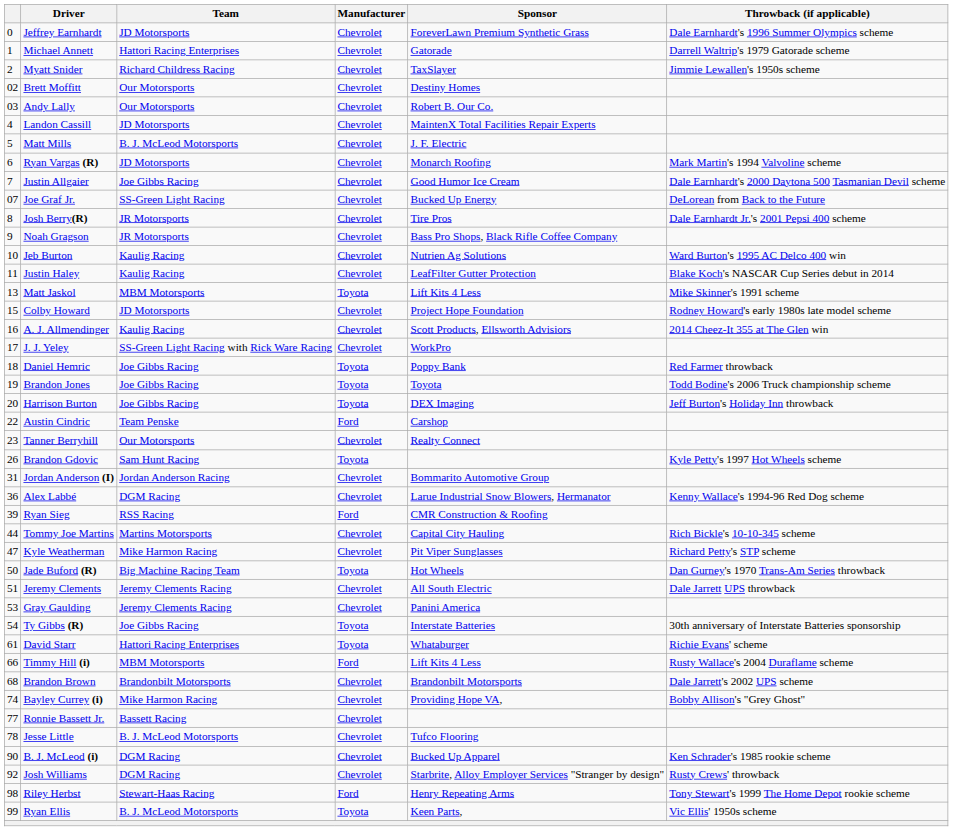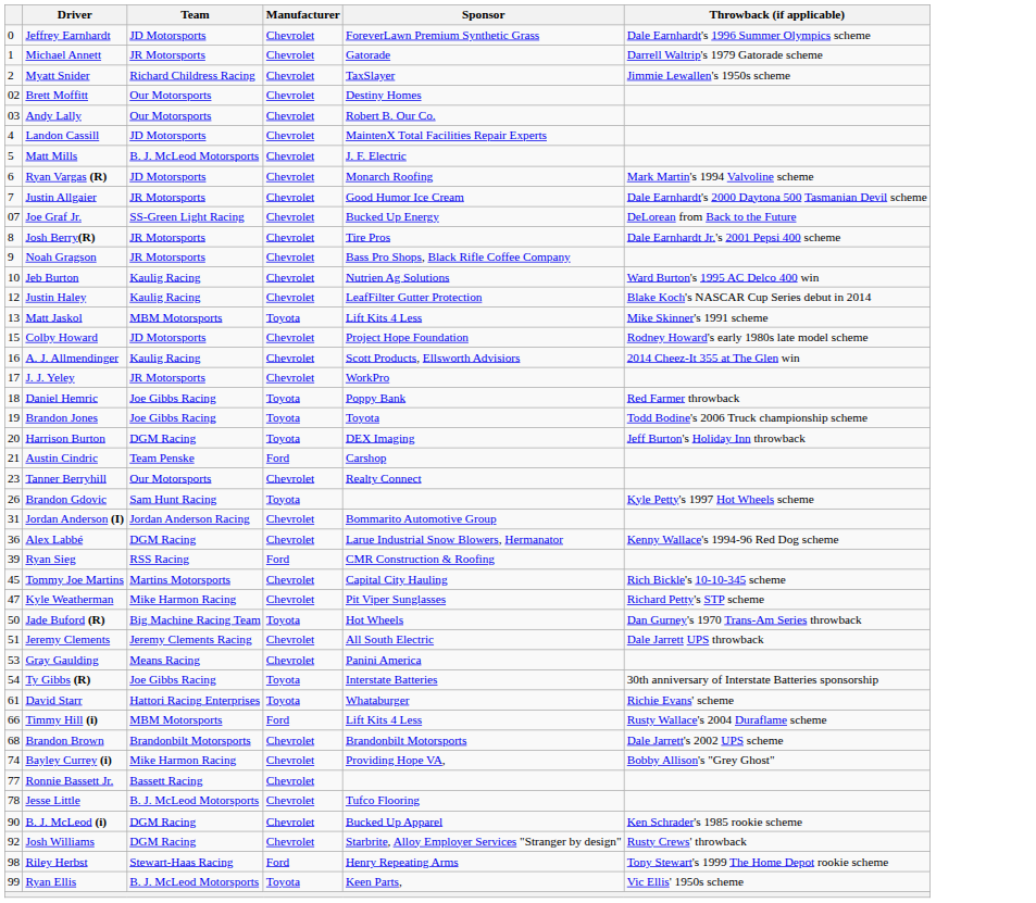 <table class="wikitable" style="font-size:95%">
 <tr>
 <th></th>
 <th>Driver</th>
 <th>Team</th>
 <th>Manufacturer</th>
 <th>Sponsor</th>
 <th>Throwback (if applicable)</th>
 </tr>
 <tr>
 <td>0</td>
 <td><a href='#'>Jeffrey Earnhardt</a></td>
 <td><a href='#'>JD Motorsports</a></td>
 <td><a href='#'>Chevrolet</a></td>
 <td><a href='#'>ForeverLawn Premium Synthetic Grass</a></td>
 <td><a href='#'>Dale Earnhardt</a>'s <a href='#'>1996 Summer Olympics</a> scheme</td>
 </tr>
 <tr>
 <td>1</td>
 <td><a href='#'>Michael Annett</a></td>
-<td><a href='#'>Hattori Racing Enterprises</a></td>
+<td><a href='#'>JR Motorsports</a></td>
 <td><a href='#'>Chevrolet</a></td>
 <td><a href='#'>Gatorade</a></td>
 <td><a href='#'>Darrell Waltrip</a>'s 1979 Gatorade scheme</td>
 </tr>
 <tr>
 <td>2</td>
 <td><a href='#'>Myatt Snider</a></td>
 <td><a href='#'>Richard Childress Racing</a></td>
 <td><a href='#'>Chevrolet</a></td>
 <td><a href='#'>TaxSlayer</a></td>
 <td><a href='#'>Jimmie Lewallen</a>'s 1950s scheme</td>
 </tr>
 <tr>
 <td>02</td>
 <td><a href='#'>Brett Moffitt</a></td>
 <td><a href='#'>Our Motorsports</a></td>
 <td><a href='#'>Chevrolet</a></td>
 <td><a href='#'>Destiny Homes</a></td>
 <td></td>
 </tr>
 <tr>
 <td>03</td>
 <td><a href='#'>Andy Lally</a></td>
 <td><a href='#'>Our Motorsports</a></td>
 <td><a href='#'>Chevrolet</a></td>
 <td><a href='#'>Robert B. Our Co.</a></td>
 <td></td>
 </tr>
 <tr>
 <td>4</td>
 <td><a href='#'>Landon Cassill</a></td>
 <td><a href='#'>JD Motorsports</a></td>
 <td><a href='#'>Chevrolet</a></td>
 <td><a href='#'>MaintenX Total Facilities Repair Experts</a></td>
 <td></td>
 </tr>
 <tr>
 <td>5</td>
 <td><a href='#'>Matt Mills</a></td>
 <td><a href='#'>B. J. McLeod Motorsports</a></td>
 <td><a href='#'>Chevrolet</a></td>
 <td><a href='#'>J. F. Electric</a></td>
 <td></td>
 </tr>
 <tr>
 <td>6</td>
 <td><a href='#'>Ryan Vargas</a> <strong>(R)</strong></td>
 <td><a href='#'>JD Motorsports</a></td>
 <td><a href='#'>Chevrolet</a></td>
 <td><a href='#'>Monarch Roofing</a></td>
 <td><a href='#'>Mark Martin</a>'s 1994 <a href='#'>Valvoline</a> scheme</td>
 </tr>
 <tr>
 <td>7</td>
 <td><a href='#'>Justin Allgaier</a></td>
-<td><a href='#'>Joe Gibbs Racing</a></td>
+<td><a href='#'>JR Motorsports</a></td>
 <td><a href='#'>Chevrolet</a></td>
 <td><a href='#'>Good Humor Ice Cream</a></td>
 <td><a href='#'>Dale Earnhardt</a>'s <a href='#'>2000 Daytona 500</a> <a href='#'>Tasmanian Devil</a> scheme</td>
 </tr>
 <tr>
 <td>07</td>
 <td><a href='#'>Joe Graf Jr.</a></td>
 <td><a href='#'>SS-Green Light Racing</a></td>
 <td><a href='#'>Chevrolet</a></td>
 <td><a href='#'>Bucked Up Energy</a></td>
 <td><a href='#'>DeLorean</a> from <a href='#'>Back to the Future</a></td>
 </tr>
 <tr>
 <td>8</td>
 <td><a href='#'>Josh Berry</a><strong>(R)</strong></td>
 <td><a href='#'>JR Motorsports</a></td>
 <td><a href='#'>Chevrolet</a></td>
 <td><a href='#'>Tire Pros</a></td>
 <td><a href='#'>Dale Earnhardt Jr.</a>'s <a href='#'>2001 Pepsi 400</a> scheme</td>
 </tr>
 <tr>
 <td>9</td>
 <td><a href='#'>Noah Gragson</a></td>
 <td><a href='#'>JR Motorsports</a></td>
 <td><a href='#'>Chevrolet</a></td>
 <td><a href='#'>Bass Pro Shops</a>, <a href='#'>Black Rifle Coffee Company</a></td>
 <td></td>
 </tr>
 <tr>
 <td>10</td>
 <td><a href='#'>Jeb Burton</a></td>
 <td><a href='#'>Kaulig Racing</a></td>
 <td><a href='#'>Chevrolet</a></td>
 <td><a href='#'>Nutrien Ag Solutions</a></td>
 <td><a href='#'>Ward Burton</a>'s <a href='#'>1995 AC Delco 400</a> win</td>
 </tr>
 <tr>
-<td>11</td>
+<td>12</td>
 <td><a href='#'>Justin Haley</a></td>
 <td><a href='#'>Kaulig Racing</a></td>
 <td><a href='#'>Chevrolet</a></td>
 <td><a href='#'>LeafFilter Gutter Protection</a></td>
 <td><a href='#'>Blake Koch</a>'s NASCAR Cup Series debut in 2014</td>
 </tr>
 <tr>
 <td>13</td>
 <td><a href='#'>Matt Jaskol</a></td>
 <td><a href='#'>MBM Motorsports</a></td>
 <td><a href='#'>Toyota</a></td>
 <td><a href='#'>Lift Kits 4 Less</a></td>
 <td><a href='#'>Mike Skinner</a>'s 1991 scheme</td>
 </tr>
 <tr>
 <td>15</td>
 <td><a href='#'>Colby Howard</a></td>
 <td><a href='#'>JD Motorsports</a></td>
 <td><a href='#'>Chevrolet</a></td>
 <td><a href='#'>Project Hope Foundation</a></td>
 <td><a href='#'>Rodney Howard</a>'s early 1980s late model scheme</td>
 </tr>
 <tr>
 <td>16</td>
 <td><a href='#'>A. J. Allmendinger</a></td>
 <td><a href='#'>Kaulig Racing</a></td>
 <td><a href='#'>Chevrolet</a></td>
 <td><a href='#'>Scott Products</a>, <a href='#'>Ellsworth Advisiors</a></td>
 <td><a href='#'>2014 Cheez-It 355 at The Glen</a> win</td>
 </tr>
 <tr>
 <td>17</td>
 <td><a href='#'>J. J. Yeley</a></td>
-<td><a href='#'>SS-Green Light Racing</a> with <a href='#'>Rick Ware Racing</a></td>
+<td><a href='#'>JR Motorsports</a></td>
 <td><a href='#'>Chevrolet</a></td>
 <td><a href='#'>WorkPro</a></td>
 <td></td>
 </tr>
 <tr>
 <td>18</td>
 <td><a href='#'>Daniel Hemric</a></td>
 <td><a href='#'>Joe Gibbs Racing</a></td>
 <td><a href='#'>Toyota</a></td>
 <td><a href='#'>Poppy Bank</a></td>
 <td><a href='#'>Red Farmer</a> throwback</td>
 </tr>
 <tr>
 <td>19</td>
 <td><a href='#'>Brandon Jones</a></td>
 <td><a href='#'>Joe Gibbs Racing</a></td>
 <td><a href='#'>Toyota</a></td>
 <td><a href='#'>Toyota</a></td>
 <td><a href='#'>Todd Bodine</a>'s 2006 Truck championship scheme</td>
 </tr>
 <tr>
 <td>20</td>
 <td><a href='#'>Harrison Burton</a></td>
-<td><a href='#'>Joe Gibbs Racing</a></td>
+<td><a href='#'>DGM Racing</a></td>
 <td><a href='#'>Toyota</a></td>
 <td><a href='#'>DEX Imaging</a></td>
 <td><a href='#'>Jeff Burton</a>'s <a href='#'>Holiday Inn</a> throwback</td>
 </tr>
 <tr>
-<td>22</td>
+<td>21</td>
 <td><a href='#'>Austin Cindric</a></td>
 <td><a href='#'>Team Penske</a></td>
 <td><a href='#'>Ford</a></td>
 <td><a href='#'>Carshop</a></td>
 <td></td>
 </tr>
 <tr>
 <td>23</td>
 <td><a href='#'>Tanner Berryhill</a></td>
 <td><a href='#'>Our Motorsports</a></td>
 <td><a href='#'>Chevrolet</a></td>
 <td><a href='#'>Realty Connect</a></td>
 <td></td>
 </tr>
 <tr>
 <td>26</td>
 <td><a href='#'>Brandon Gdovic</a></td>
 <td><a href='#'>Sam Hunt Racing</a></td>
 <td><a href='#'>Toyota</a></td>
 <td></td>
 <td><a href='#'>Kyle Petty</a>'s 1997 <a href='#'>Hot Wheels</a> scheme</td>
 </tr>
 <tr>
 <td>31</td>
 <td><a href='#'>Jordan Anderson</a> <strong>(I)</strong></td>
 <td><a href='#'>Jordan Anderson Racing</a></td>
 <td><a href='#'>Chevrolet</a></td>
 <td><a href='#'>Bommarito Automotive Group</a></td>
 <td></td>
 </tr>
 <tr>
 <td>36</td>
 <td><a href='#'>Alex Labbé</a></td>
 <td><a href='#'>DGM Racing</a></td>
 <td><a href='#'>Chevrolet</a></td>
 <td><a href='#'>Larue Industrial Snow Blowers</a>, <a href='#'>Hermanator</a></td>
 <td><a href='#'>Kenny Wallace</a>'s 1994-96 Red Dog scheme</td>
 </tr>
 <tr>
 <td>39</td>
 <td><a href='#'>Ryan Sieg</a></td>
 <td><a href='#'>RSS Racing</a></td>
 <td><a href='#'>Ford</a></td>
 <td><a href='#'>CMR Construction & Roofing</a></td>
 <td></td>
 </tr>
 <tr>
-<td>44</td>
+<td>45</td>
 <td><a href='#'>Tommy Joe Martins</a></td>
 <td><a href='#'>Martins Motorsports</a></td>
 <td><a href='#'>Chevrolet</a></td>
 <td><a href='#'>Capital City Hauling</a></td>
 <td><a href='#'>Rich Bickle</a>'s <a href='#'>10-10-345</a> scheme</td>
 </tr>
 <tr>
 <td>47</td>
 <td><a href='#'>Kyle Weatherman</a></td>
 <td><a href='#'>Mike Harmon Racing</a></td>
 <td><a href='#'>Chevrolet</a></td>
 <td><a href='#'>Pit Viper Sunglasses</a></td>
 <td><a href='#'>Richard Petty</a>'s <a href='#'>STP</a> scheme</td>
 </tr>
 <tr>
 <td>50</td>
 <td><a href='#'>Jade Buford</a> <strong>(R)</strong></td>
 <td><a href='#'>Big Machine Racing Team</a></td>
 <td><a href='#'>Toyota</a></td>
 <td><a href='#'>Hot Wheels</a></td>
 <td><a href='#'>Dan Gurney</a>'s 1970 <a href='#'>Trans-Am Series</a> throwback</td>
 </tr>
 <tr>
 <td>51</td>
 <td><a href='#'>Jeremy Clements</a></td>
 <td><a href='#'>Jeremy Clements Racing</a></td>
 <td><a href='#'>Chevrolet</a></td>
 <td><a href='#'>All South Electric</a></td>
 <td><a href='#'>Dale Jarrett</a> <a href='#'>UPS</a> throwback</td>
 </tr>
 <tr>
 <td>53</td>
 <td><a href='#'>Gray Gaulding</a></td>
-<td><a href='#'>Jeremy Clements Racing</a></td>
+<td><a href='#'>Means Racing</a></td>
 <td><a href='#'>Chevrolet</a></td>
 <td><a href='#'>Panini America</a></td>
 <td></td>
 </tr>
 <tr>
 <td>54</td>
 <td><a href='#'>Ty Gibbs</a> <strong>(R)</strong></td>
 <td><a href='#'>Joe Gibbs Racing</a></td>
 <td><a href='#'>Toyota</a></td>
 <td><a href='#'>Interstate Batteries</a></td>
 <td>30th anniversary of Interstate Batteries sponsorship</td>
 </tr>
 <tr>
 <td>61</td>
 <td><a href='#'>David Starr</a></td>
 <td><a href='#'>Hattori Racing Enterprises</a></td>
 <td><a href='#'>Toyota</a></td>
 <td><a href='#'>Whataburger</a></td>
 <td><a href='#'>Richie Evans</a>' scheme</td>
 </tr>
 <tr>
 <td>66</td>
 <td><a href='#'>Timmy Hill</a> <strong>(i)</strong></td>
 <td><a href='#'>MBM Motorsports</a></td>
 <td><a href='#'>Ford</a></td>
 <td><a href='#'>Lift Kits 4 Less</a></td>
 <td><a href='#'>Rusty Wallace</a>'s 2004 <a href='#'>Duraflame</a> scheme</td>
 </tr>
 <tr>
 <td>68</td>
 <td><a href='#'>Brandon Brown</a></td>
 <td><a href='#'>Brandonbilt Motorsports</a></td>
 <td><a href='#'>Chevrolet</a></td>
 <td><a href='#'>Brandonbilt Motorsports</a></td>
 <td><a href='#'>Dale Jarrett</a>'s 2002 <a href='#'>UPS</a> scheme</td>
 </tr>
 <tr>
 <td>74</td>
 <td><a href='#'>Bayley Currey</a> <strong>(i)</strong></td>
 <td><a href='#'>Mike Harmon Racing</a></td>
 <td><a href='#'>Chevrolet</a></td>
 <td><a href='#'>Providing Hope VA</a>,  </td>
 <td><a href='#'>Bobby Allison</a>'s "Grey Ghost"</td>
 </tr>
 <tr>
 <td>77</td>
 <td><a href='#'>Ronnie Bassett Jr.</a></td>
 <td><a href='#'>Bassett Racing</a></td>
 <td><a href='#'>Chevrolet</a></td>
 <td></td>
 <td></td>
 </tr>
 <tr>
 <td>78</td>
 <td><a href='#'>Jesse Little</a></td>
 <td><a href='#'>B. J. McLeod Motorsports</a></td>
 <td><a href='#'>Chevrolet</a></td>
 <td><a href='#'>Tufco Flooring</a></td>
 <td></td>
 </tr>
 <tr>
 <td>90</td>
 <td><a href='#'>B. J. McLeod</a> <strong>(i)</strong></td>
 <td><a href='#'>DGM Racing</a></td>
 <td><a href='#'>Chevrolet</a></td>
 <td><a href='#'>Bucked Up Apparel</a></td>
 <td><a href='#'>Ken Schrader</a>'s 1985 rookie scheme</td>
 </tr>
 <tr>
 <td>92</td>
 <td><a href='#'>Josh Williams</a></td>
 <td><a href='#'>DGM Racing</a></td>
 <td><a href='#'>Chevrolet</a></td>
 <td><a href='#'>Starbrite</a>, <a href='#'>Alloy Employer Services</a> "Stranger by design"</td>
 <td><a href='#'>Rusty Crews</a>' throwback</td>
 </tr>
 <tr>
 <td>98</td>
 <td><a href='#'>Riley Herbst</a></td>
 <td><a href='#'>Stewart-Haas Racing</a></td>
 <td><a href='#'>Ford</a></td>
 <td><a href='#'>Henry Repeating Arms</a></td>
 <td><a href='#'>Tony Stewart</a>'s 1999 <a href='#'>The Home Depot</a> rookie scheme</td>
 </tr>
 <tr>
 <td>99</td>
 <td><a href='#'>Ryan Ellis</a></td>
 <td><a href='#'>B. J. McLeod Motorsports</a></td>
 <td><a href='#'>Toyota</a></td>
 <td><a href='#'>Keen Parts</a>, </td>
 <td><a href='#'>Vic Ellis</a>' 1950s scheme</td>
 </tr>
 <tr>
 <th colspan="8"></th>
 </tr>
 </table>
